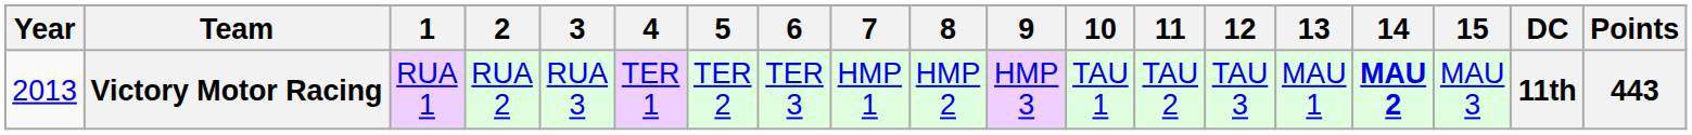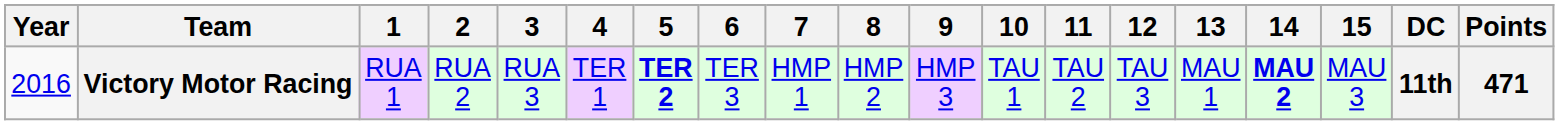 <table class="wikitable" style="text-align:center; font-size:85%">
 <tr>
 <th>Year</th>
 <th>Team</th>
 <th>1</th>
 <th>2</th>
 <th>3</th>
 <th>4</th>
 <th>5</th>
 <th>6</th>
 <th>7</th>
 <th>8</th>
 <th>9</th>
 <th>10</th>
 <th>11</th>
 <th>12</th>
 <th>13</th>
 <th>14</th>
 <th>15</th>
 <th>DC</th>
 <th>Points</th>
 </tr>
 <tr>
-<td><a href='#'>2013</a></td>
+<td><a href='#'>2016</a></td>
 <th nowrap>Victory Motor Racing</th>
 <td style="background:#EFCFFF;"><a href='#'>RUA<br>1</a><br></td>
 <td style="background:#DFFFDF;"><a href='#'>RUA<br>2</a><br></td>
 <td style="background:#DFFFDF;"><a href='#'>RUA<br>3</a><br></td>
 <td style="background:#EFCFFF;"><a href='#'>TER<br>1</a><br></td>
-<td style="background:#DFFFDF;"><a href='#'>TER<br>2</a><br></td>
+<td style="background:#DFFFDF;"><strong><a href='#'>TER<br>2</a><br></strong></td>
 <td style="background:#DFFFDF;"><a href='#'>TER<br>3</a><br></td>
 <td style="background:#DFFFDF;"><a href='#'>HMP<br>1</a><br></td>
 <td style="background:#DFFFDF;"><a href='#'>HMP<br>2</a><br></td>
 <td style="background:#EFCFFF;"><a href='#'>HMP<br>3</a><br></td>
 <td style="background:#DFFFDF;"><a href='#'>TAU<br>1</a><br></td>
 <td style="background:#DFFFDF;"><a href='#'>TAU<br>2</a><br></td>
 <td style="background:#DFFFDF;"><a href='#'>TAU<br>3</a><br></td>
 <td style="background:#DFFFDF;"><a href='#'>MAU<br>1</a><br></td>
 <td style="background:#DFFFDF;"><strong><a href='#'>MAU<br>2</a><br></strong></td>
 <td style="background:#DFFFDF;"><a href='#'>MAU<br>3</a><br></td>
 <th>11th</th>
-<th>443</th>
+<th>471</th>
 </tr>
 </table>
